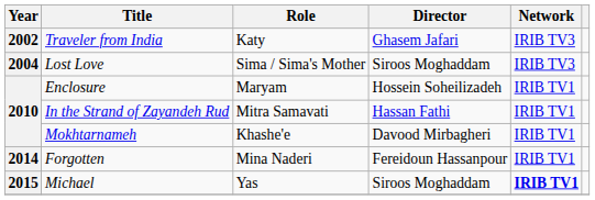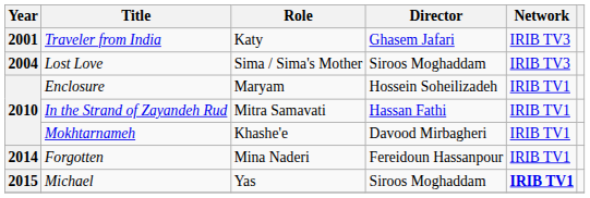 <table class="wikitable plainrowheaders sortable"  style=font-size:100%>
 <tr>
 <th scope="col">Year</th>
 <th scope="col">Title</th>
 <th scope="col">Role</th>
 <th scope="col">Director</th>
 <th scope="col" class="unsortable">Network</th>
 <th scope="col" class="unsortable"></th>
 </tr>
 <tr>
-<th scope=row>2002</th>
+<th scope=row>2001</th>
 <td><em><a href='#'>Traveler from India</a></em></td>
 <td>Katy</td>
 <td><a href='#'>Ghasem Jafari</a></td>
 <td><a href='#'>IRIB TV3</a></td>
 <td></td>
 </tr>
 <tr>
 <th scope=row>2004</th>
 <td><em>Lost Love</em></td>
 <td>Sima / Sima's Mother</td>
 <td>Siroos Moghaddam</td>
 <td><a href='#'>IRIB TV3</a></td>
 <td></td>
 </tr>
 <tr>
 <th scope=row rowspan="3">2010</th>
 <td><em>Enclosure</em></td>
 <td>Maryam</td>
 <td>Hossein Soheilizadeh</td>
 <td><a href='#'>IRIB TV1</a></td>
 <td></td>
 </tr>
 <tr>
 <td><em><a href='#'>In the Strand of Zayandeh Rud</a></em></td>
 <td>Mitra Samavati</td>
 <td><a href='#'>Hassan Fathi</a></td>
 <td><a href='#'>IRIB TV1</a></td>
 <td></td>
 </tr>
 <tr>
 <td><em><a href='#'>Mokhtarnameh</a></em></td>
 <td>Khashe'e</td>
 <td>Davood Mirbagheri</td>
 <td><a href='#'>IRIB TV1</a></td>
 <td></td>
 </tr>
 <tr>
 <th scope=row>2014</th>
 <td><em>Forgotten</em></td>
 <td>Mina Naderi</td>
 <td>Fereidoun Hassanpour</td>
 <td><a href='#'>IRIB TV1</a></td>
 <td></td>
 </tr>
 <tr>
 <th scope=row>2015</th>
 <td><em>Michael</em></td>
 <td>Yas</td>
 <td>Siroos Moghaddam</td>
 <td><strong><a href='#'>IRIB TV1</a></strong></td>
 <td></td>
 </tr>
 <tr>
 </tr>
 </table>
